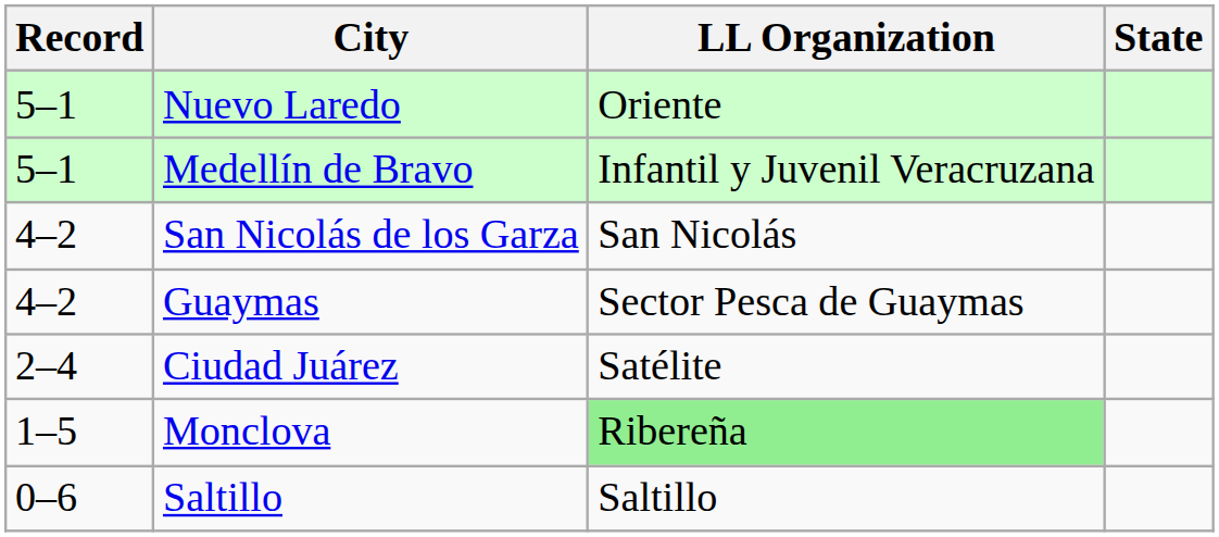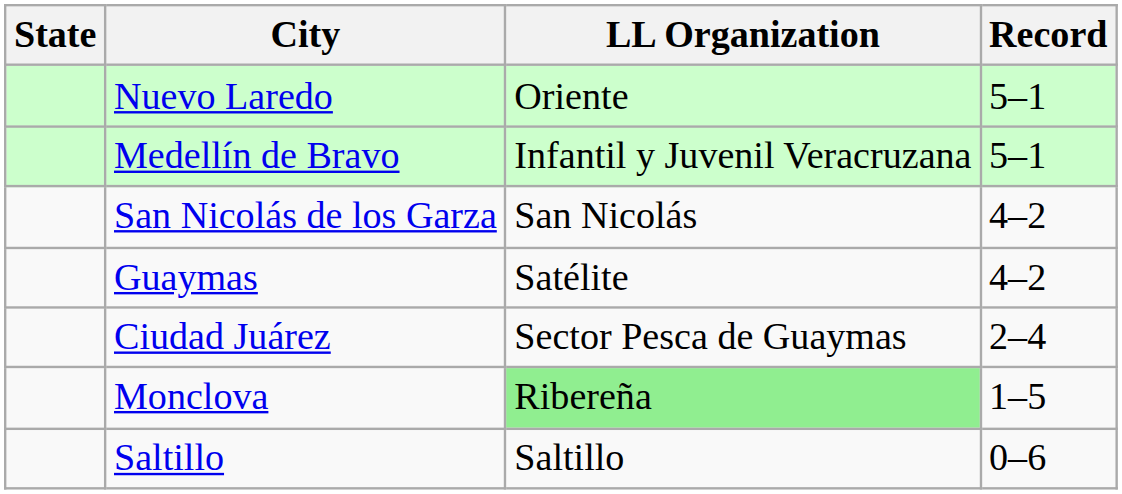 <table class="wikitable">
 <tr>
-<th>Record</th>
+<th>State</th>
 <th>City</th>
 <th>LL Organization</th>
-<th>State</th>
+<th>Record</th>
 </tr>
 <tr bgcolor="ccffcc">
-<td>5–1</td>
+<td><strong></strong></td>
 <td><a href='#'>Nuevo Laredo</a></td>
 <td>Oriente</td>
-<td><strong></strong></td>
+<td>5–1</td>
 </tr>
 <tr bgcolor="ccffcc">
-<td>5–1</td>
+<td><strong></strong></td>
 <td><a href='#'>Medellín de Bravo</a></td>
 <td>Infantil y Juvenil Veracruzana</td>
-<td><strong></strong></td>
+<td>5–1</td>
 </tr>
 <tr>
-<td>4–2</td>
+<td><strong></strong></td>
 <td><a href='#'>San Nicolás de los Garza</a></td>
 <td>San Nicolás</td>
-<td><strong></strong></td>
+<td>4–2</td>
 </tr>
 <tr>
+<td><strong></strong></td>
+<td><a href='#'>Guaymas</a></td>
+<td>Satélite</td>
 <td>4–2</td>
-<td><a href='#'>Guaymas</a></td>
-<td>Sector Pesca de Guaymas</td>
-<td><strong></strong></td>
 </tr>
 <tr>
+<td><strong></strong></td>
+<td><a href='#'>Ciudad Juárez</a></td>
+<td>Sector Pesca de Guaymas</td>
 <td>2–4</td>
-<td><a href='#'>Ciudad Juárez</a></td>
-<td>Satélite</td>
-<td><strong></strong></td>
 </tr>
 <tr>
-<td>1–5</td>
+<td><strong></strong></td>
 <td><a href='#'>Monclova</a></td>
 <td style="background: lightgreen;">Ribereña</td>
-<td><strong></strong></td>
+<td>1–5</td>
 </tr>
 <tr>
-<td>0–6</td>
+<td><strong></strong></td>
 <td><a href='#'>Saltillo</a></td>
 <td>Saltillo</td>
-<td><strong></strong></td>
+<td>0–6</td>
 </tr>
 </table>
